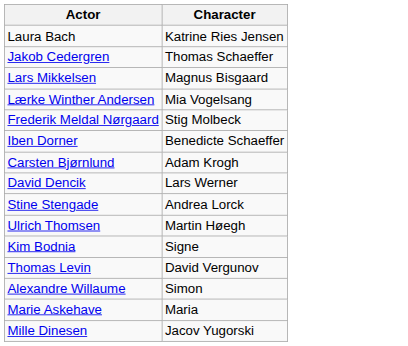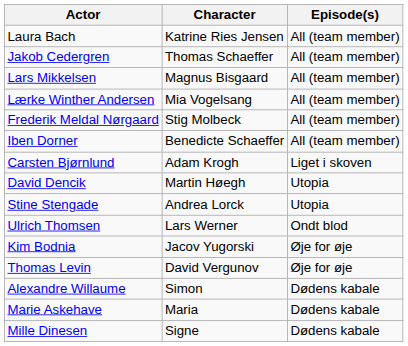 <table class="wikitable">
 <tr>
 <th>Actor</th>
 <th>Character</th>
+<th>Episode(s)</th>
 </tr>
 <tr>
 <td>Laura Bach</td>
 <td>Katrine Ries Jensen</td>
+<td>All (team member)</td>
 </tr>
 <tr>
 <td><a href='#'>Jakob Cedergren</a></td>
 <td>Thomas Schaeffer</td>
+<td>All (team member)</td>
 </tr>
 <tr>
 <td><a href='#'>Lars Mikkelsen</a></td>
 <td>Magnus Bisgaard</td>
+<td>All (team member)</td>
 </tr>
 <tr>
 <td><a href='#'>Lærke Winther Andersen</a></td>
 <td>Mia Vogelsang</td>
+<td>All (team member)</td>
 </tr>
 <tr>
 <td><a href='#'>Frederik Meldal Nørgaard</a></td>
 <td>Stig Molbeck</td>
+<td>All (team member)</td>
 </tr>
 <tr>
 <td><a href='#'>Iben Dorner</a></td>
 <td>Benedicte Schaeffer</td>
+<td>All (team member)</td>
 </tr>
 <tr>
 <td><a href='#'>Carsten Bjørnlund</a></td>
 <td>Adam Krogh</td>
+<td>Liget i skoven</td>
 </tr>
 <tr>
 <td><a href='#'>David Dencik</a></td>
-<td>Lars Werner</td>
+<td>Martin Høegh</td>
+<td>Utopia</td>
 </tr>
 <tr>
 <td><a href='#'>Stine Stengade</a></td>
 <td>Andrea Lorck</td>
+<td>Utopia</td>
 </tr>
 <tr>
 <td><a href='#'>Ulrich Thomsen</a></td>
-<td>Martin Høegh</td>
+<td>Lars Werner</td>
+<td>Ondt blod</td>
 </tr>
 <tr>
 <td><a href='#'>Kim Bodnia</a></td>
-<td>Signe</td>
+<td>Jacov Yugorski</td>
+<td>Øje for øje</td>
 </tr>
 <tr>
 <td><a href='#'>Thomas Levin</a></td>
 <td>David Vergunov</td>
+<td>Øje for øje</td>
 </tr>
 <tr>
 <td><a href='#'>Alexandre Willaume</a></td>
 <td>Simon</td>
+<td>Dødens kabale</td>
 </tr>
 <tr>
 <td><a href='#'>Marie Askehave</a></td>
 <td>Maria</td>
+<td>Dødens kabale</td>
 </tr>
 <tr>
 <td><a href='#'>Mille Dinesen</a></td>
-<td>Jacov Yugorski</td>
+<td>Signe</td>
+<td>Dødens kabale</td>
 </tr>
 </table>
